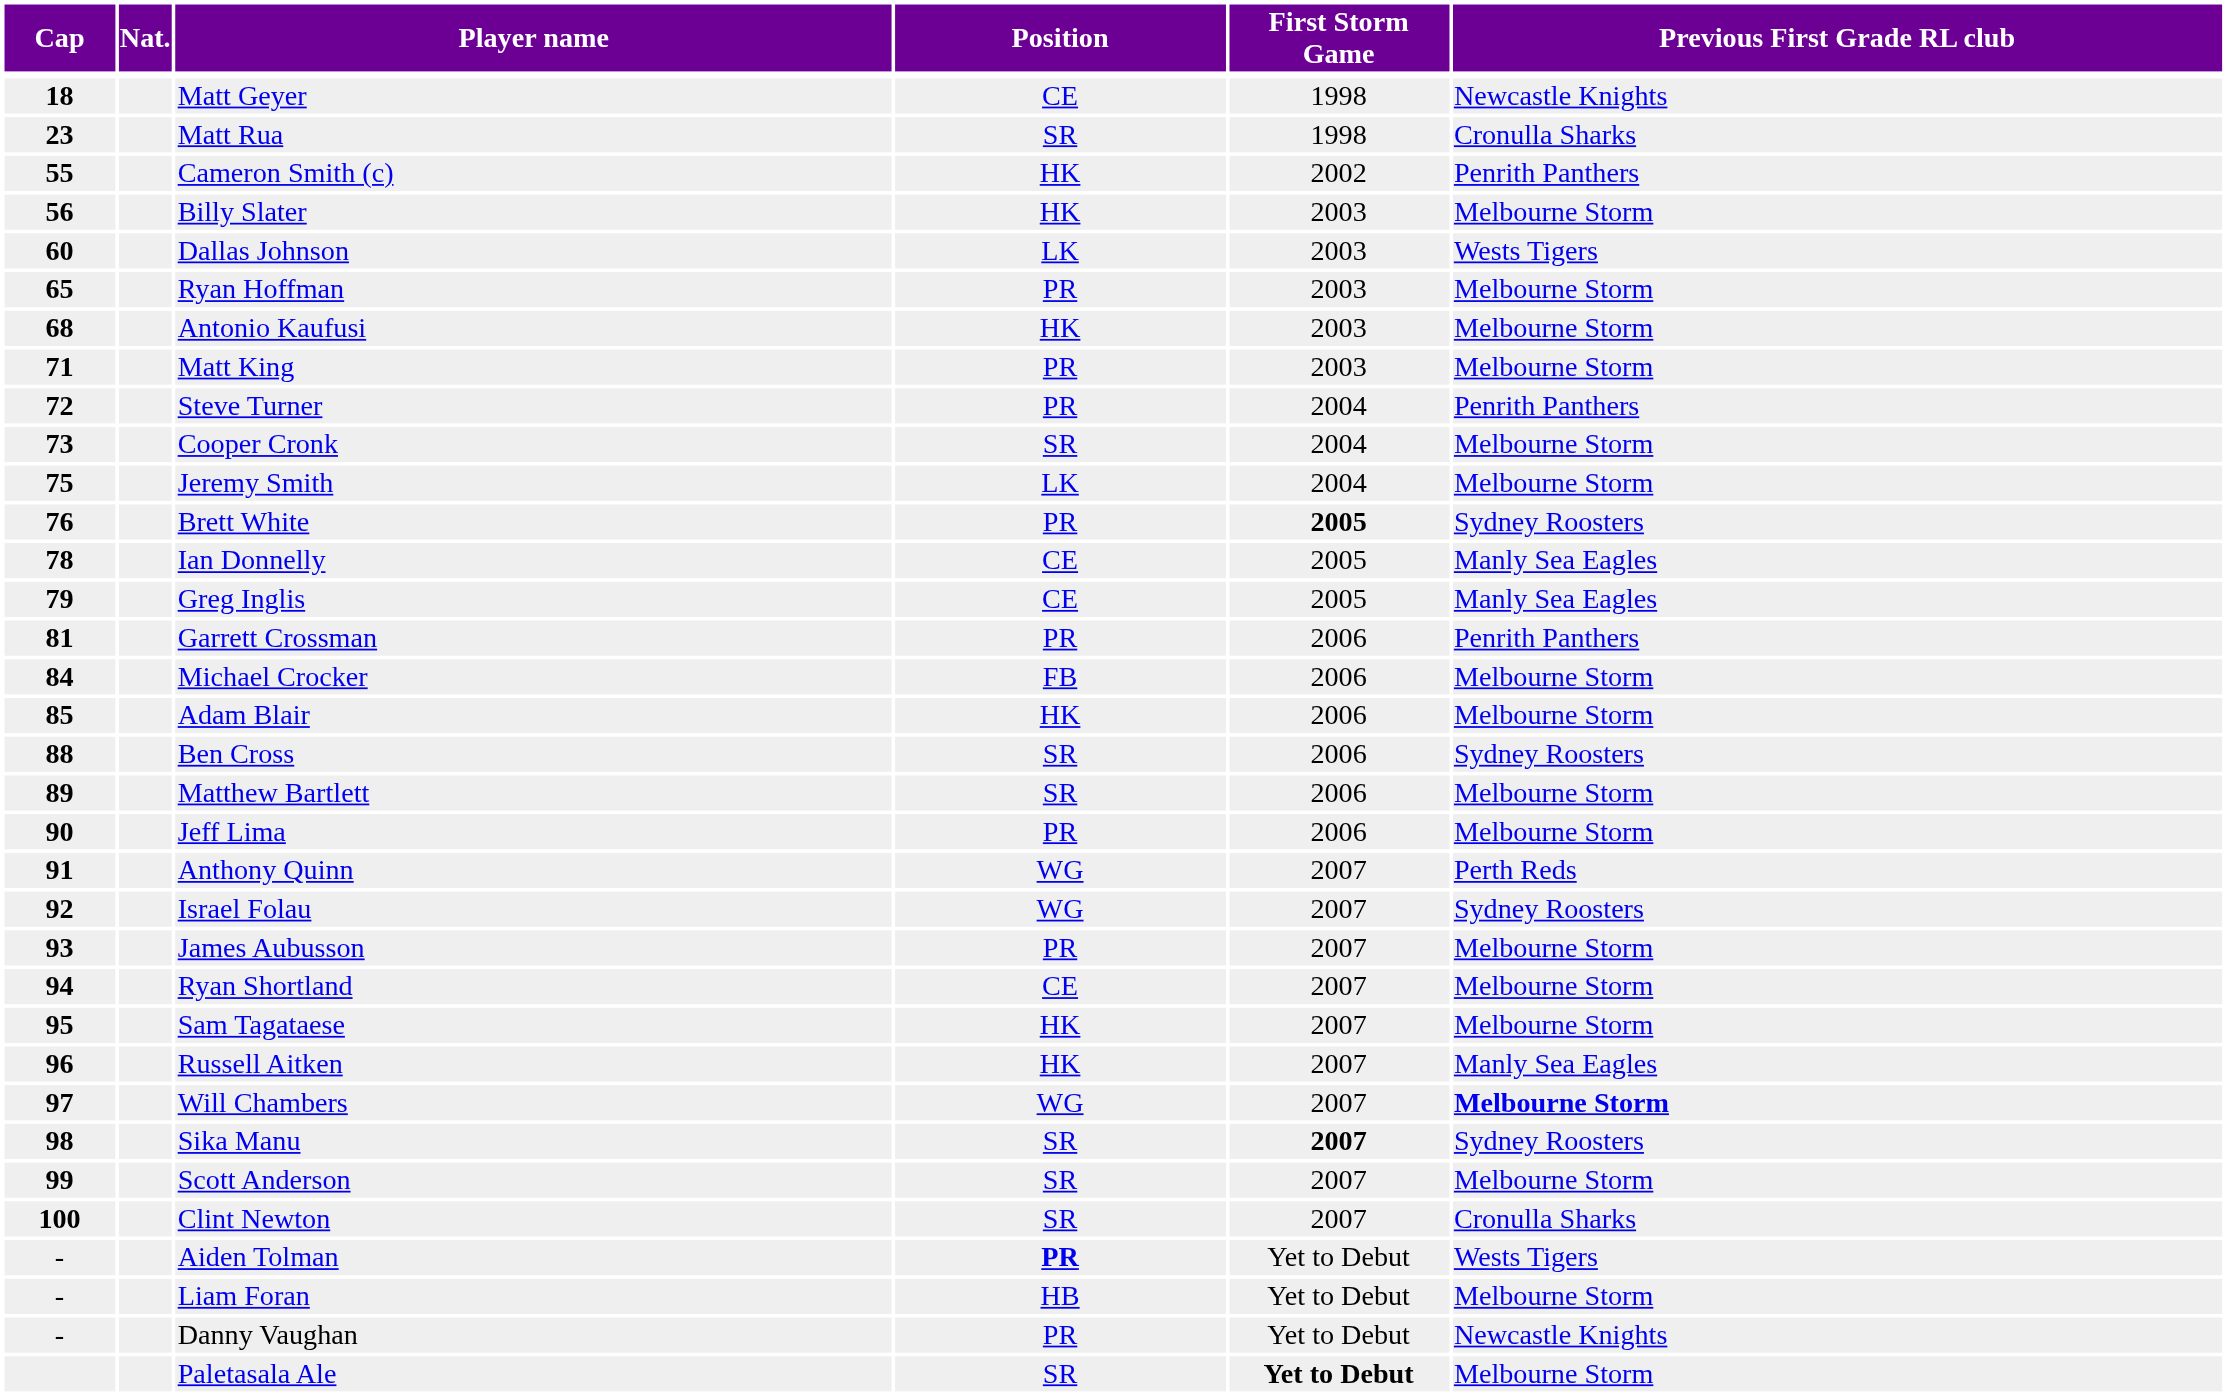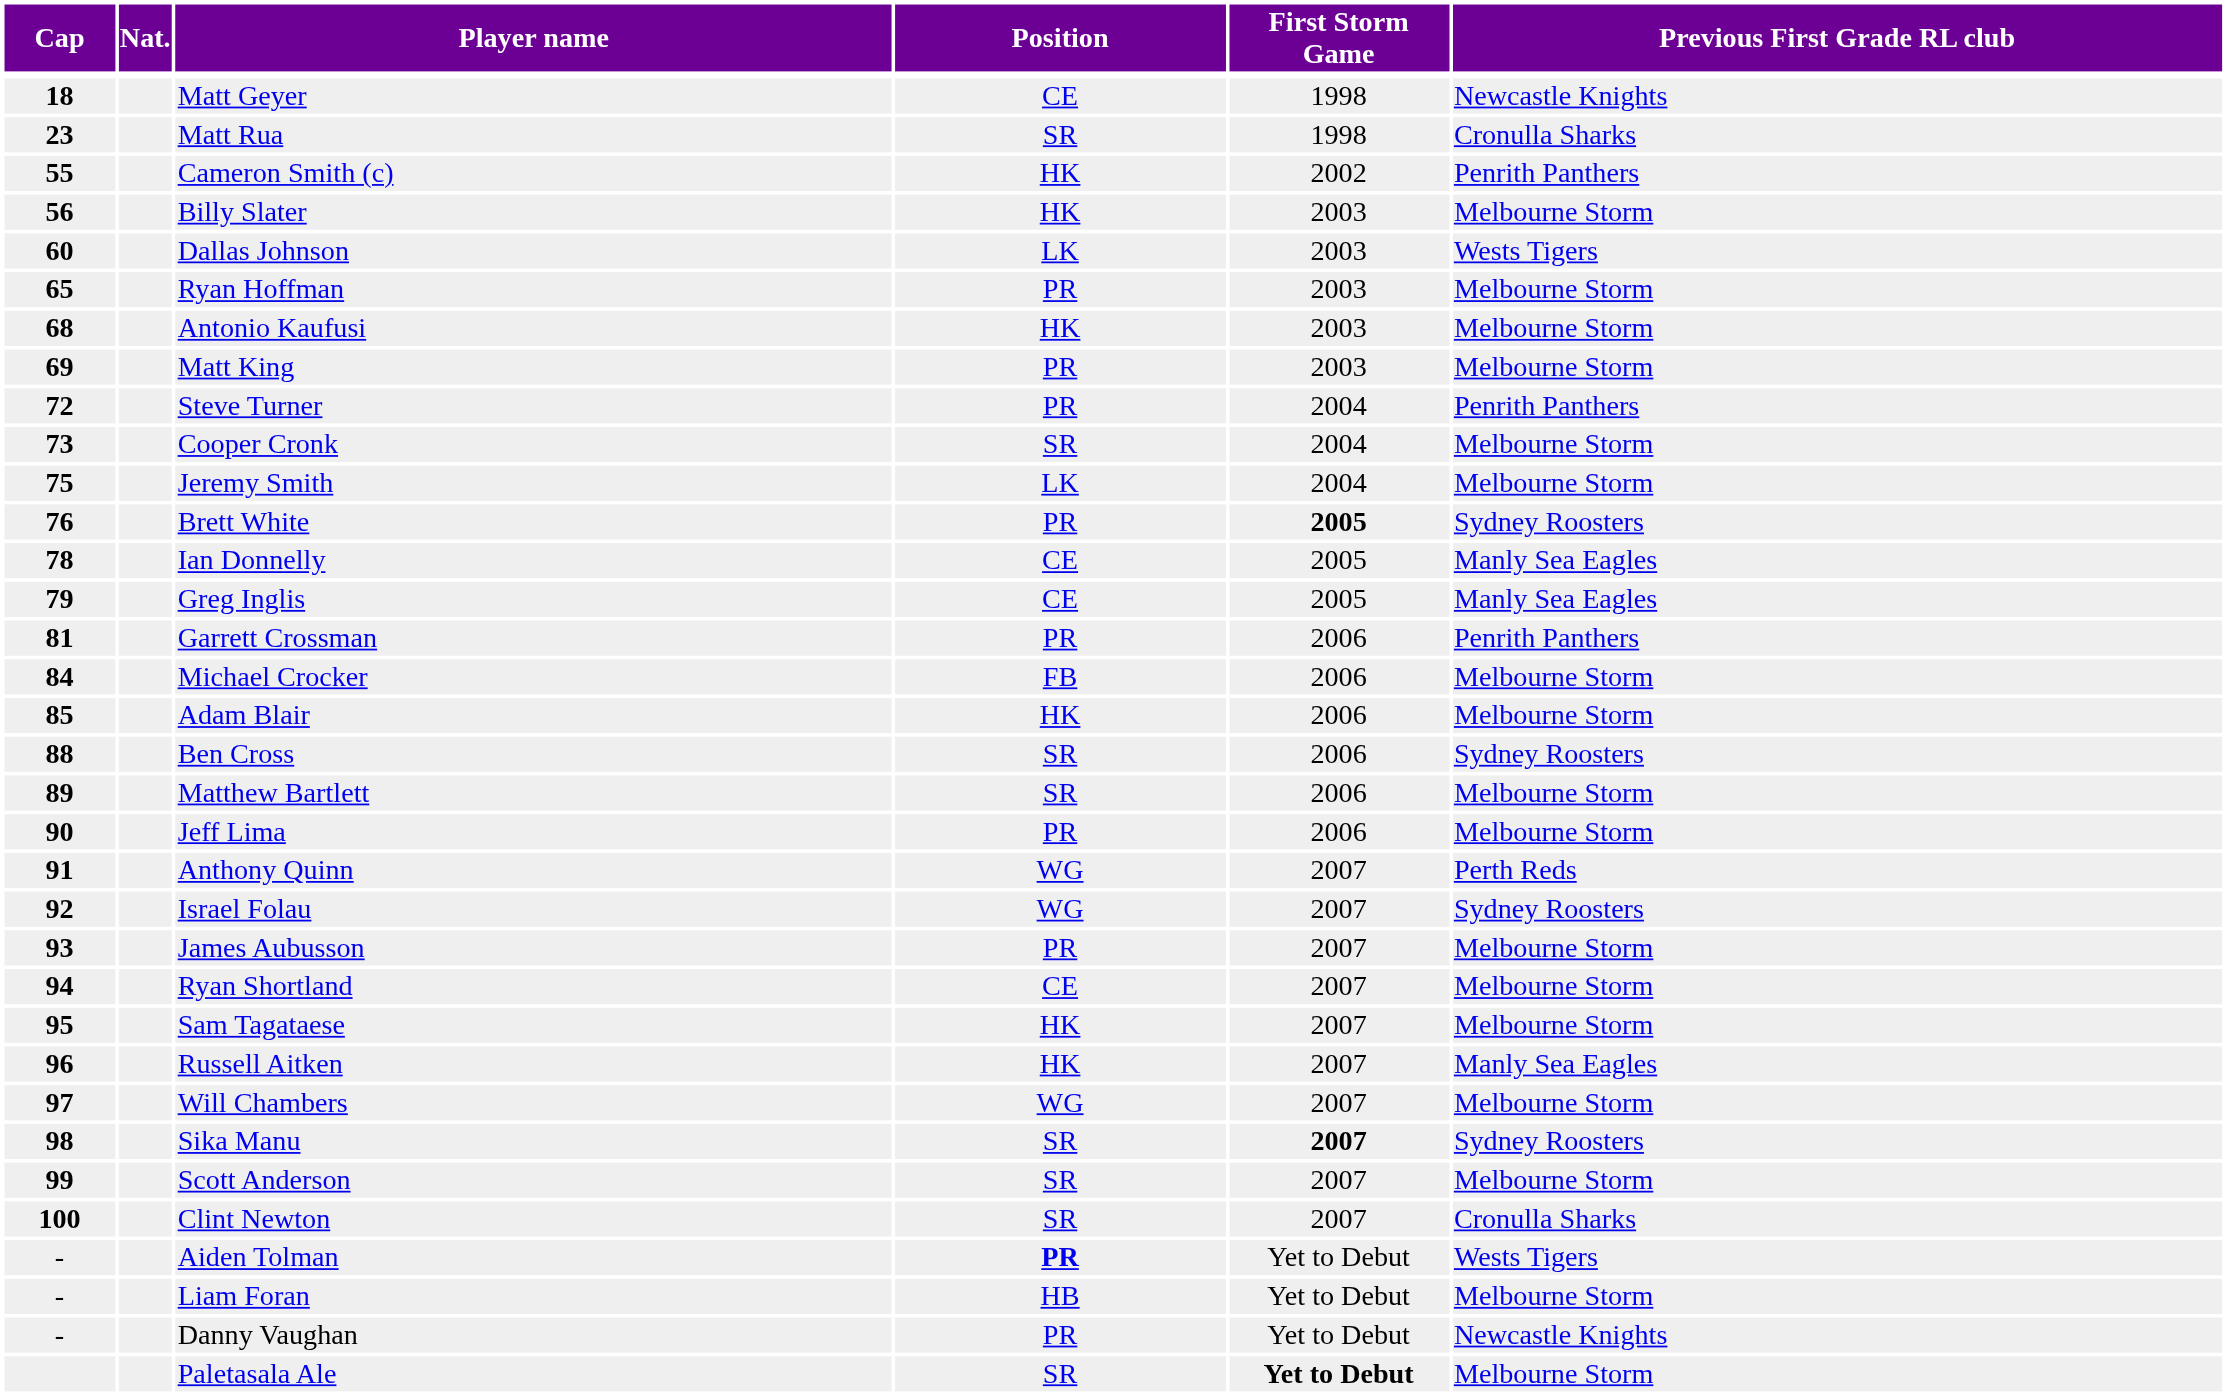 <table width=100%>
 <tr bgcolor=#6C0094 style="color:#FFFFFF">
 <th width=5%>Cap </th>
 <th width=1%>Nat.</th>
 <th !width=30%>Player name</th>
 <th width=15%>Position</th>
 <th width=10%>First Storm Game</th>
 <th width=35%>Previous First Grade RL club </th>
 </tr>
 <tr>
 </tr>
 <tr bgcolor=#EFEFEF>
 <td align=center><strong>18</strong></td>
 <td align=center></td>
 <td><a href='#'>Matt Geyer</a></td>
 <td align=center><a href='#'>CE</a></td>
 <td align=center>1998</td>
 <td> <a href='#'>Newcastle Knights</a></td>
 </tr>
 <tr bgcolor=#EFEFEF>
 <td align=center><strong>23</strong></td>
 <td align=center></td>
 <td><a href='#'>Matt Rua</a></td>
 <td align=center><a href='#'>SR</a></td>
 <td align=center>1998</td>
 <td> <a href='#'>Cronulla Sharks</a></td>
 </tr>
 <tr bgcolor=#EFEFEF>
 <td align=center><strong>55</strong></td>
 <td align=center></td>
 <td><a href='#'>Cameron Smith (c)</a></td>
 <td align=center><a href='#'>HK</a></td>
 <td align=center>2002</td>
 <td> <a href='#'>Penrith Panthers</a></td>
 </tr>
 <tr bgcolor=#EFEFEF>
 <td align=center><strong>56</strong></td>
 <td align=center></td>
 <td><a href='#'>Billy Slater</a></td>
 <td align=center><a href='#'>HK</a></td>
 <td align=center>2003</td>
 <td> <a href='#'>Melbourne Storm</a></td>
 </tr>
 <tr bgcolor=#EFEFEF>
 <td align=center><strong>60</strong></td>
 <td align=center></td>
 <td><a href='#'>Dallas Johnson</a></td>
 <td align=center><a href='#'>LK</a></td>
 <td align=center>2003</td>
 <td> <a href='#'>Wests Tigers</a></td>
 </tr>
 <tr bgcolor=#EFEFEF>
 <td align=center><strong>65</strong></td>
 <td align=center></td>
 <td><a href='#'>Ryan Hoffman</a></td>
 <td align=center><a href='#'>PR</a></td>
 <td align=center>2003</td>
 <td> <a href='#'>Melbourne Storm</a></td>
 </tr>
 <tr bgcolor=#EFEFEF>
 <td align=center><strong>68</strong></td>
 <td align=center></td>
 <td><a href='#'>Antonio Kaufusi</a></td>
 <td align=center><a href='#'>HK</a></td>
 <td align=center>2003</td>
 <td> <a href='#'>Melbourne Storm</a></td>
 </tr>
 <tr bgcolor=#EFEFEF>
-<td align=center><strong>71</strong></td>
+<td align=center><strong>69</strong></td>
 <td align=center></td>
 <td><a href='#'>Matt King</a></td>
 <td align=center><a href='#'>PR</a></td>
 <td align=center>2003</td>
 <td> <a href='#'>Melbourne Storm</a></td>
 </tr>
 <tr bgcolor=#EFEFEF>
 <td align=center><strong>72</strong></td>
 <td align=center></td>
 <td><a href='#'>Steve Turner</a></td>
 <td align=center><a href='#'>PR</a></td>
 <td align=center>2004</td>
 <td> <a href='#'>Penrith Panthers</a></td>
 </tr>
 <tr bgcolor=#EFEFEF>
 <td align=center><strong>73</strong></td>
 <td align=center></td>
 <td><a href='#'>Cooper Cronk</a></td>
 <td align=center><a href='#'>SR</a></td>
 <td align=center>2004</td>
 <td> <a href='#'>Melbourne Storm</a></td>
 </tr>
 <tr bgcolor=#EFEFEF>
 <td align=center><strong>75</strong></td>
 <td align=center></td>
 <td><a href='#'>Jeremy Smith</a></td>
 <td align=center><a href='#'>LK</a></td>
 <td align=center>2004</td>
 <td> <a href='#'>Melbourne Storm</a></td>
 </tr>
 <tr bgcolor=#EFEFEF>
 <td align=center><strong>76</strong></td>
 <td align=center></td>
 <td><a href='#'>Brett White</a></td>
 <td align=center><a href='#'>PR</a></td>
 <td align=center><strong>2005</strong></td>
 <td> <a href='#'>Sydney Roosters</a></td>
 </tr>
 <tr bgcolor=#EFEFEF>
 <td align=center><strong>78</strong></td>
 <td align=center></td>
 <td><a href='#'>Ian Donnelly</a></td>
 <td align=center><a href='#'>CE</a></td>
 <td align=center>2005</td>
 <td> <a href='#'>Manly Sea Eagles</a></td>
 </tr>
 <tr bgcolor=#EFEFEF>
 <td align=center><strong>79</strong></td>
 <td align=center></td>
 <td><a href='#'>Greg Inglis</a></td>
 <td align=center><a href='#'>CE</a></td>
 <td align=center>2005</td>
 <td> <a href='#'>Manly Sea Eagles</a></td>
 </tr>
 <tr bgcolor=#EFEFEF>
 <td align=center><strong>81</strong></td>
 <td align=center></td>
 <td><a href='#'>Garrett Crossman</a></td>
 <td align=center><a href='#'>PR</a></td>
 <td align=center>2006</td>
 <td> <a href='#'>Penrith Panthers</a></td>
 </tr>
 <tr bgcolor=#EFEFEF>
 <td align=center><strong>84</strong></td>
 <td align=center></td>
 <td><a href='#'>Michael Crocker</a></td>
 <td align=center><a href='#'>FB</a></td>
 <td align=center>2006</td>
 <td> <a href='#'>Melbourne Storm</a></td>
 </tr>
 <tr bgcolor=#EFEFEF>
 <td align=center><strong>85</strong></td>
 <td align=center></td>
 <td><a href='#'>Adam Blair</a></td>
 <td align=center><a href='#'>HK</a></td>
 <td align=center>2006</td>
 <td> <a href='#'>Melbourne Storm</a></td>
 </tr>
 <tr bgcolor=#EFEFEF>
 <td align=center><strong>88</strong></td>
 <td align=center></td>
 <td><a href='#'>Ben Cross</a></td>
 <td align=center><a href='#'>SR</a></td>
 <td align=center>2006</td>
 <td> <a href='#'>Sydney Roosters</a></td>
 </tr>
 <tr bgcolor=#EFEFEF>
 <td align=center><strong>89</strong></td>
 <td align=center></td>
 <td><a href='#'>Matthew Bartlett</a></td>
 <td align=center><a href='#'>SR</a></td>
 <td align=center>2006</td>
 <td> <a href='#'>Melbourne Storm</a></td>
 </tr>
 <tr bgcolor=#EFEFEF>
 <td align=center><strong>90</strong></td>
 <td align=center></td>
 <td><a href='#'>Jeff Lima</a></td>
 <td align=center><a href='#'>PR</a></td>
 <td align=center>2006</td>
 <td> <a href='#'>Melbourne Storm</a></td>
 </tr>
 <tr bgcolor=#EFEFEF>
 <td align=center><strong>91</strong></td>
 <td align=center></td>
 <td><a href='#'>Anthony Quinn</a></td>
 <td align=center><a href='#'>WG</a></td>
 <td align=center>2007</td>
 <td> <a href='#'>Perth Reds</a></td>
 </tr>
 <tr bgcolor=#EFEFEF>
 <td align=center><strong>92</strong></td>
 <td align=center></td>
 <td><a href='#'>Israel Folau</a></td>
 <td align=center><a href='#'>WG</a></td>
 <td align=center>2007</td>
 <td> <a href='#'>Sydney Roosters</a></td>
 </tr>
 <tr bgcolor=#EFEFEF>
 <td align=center><strong>93</strong></td>
 <td align=center></td>
 <td><a href='#'>James Aubusson</a></td>
 <td align=center><a href='#'>PR</a></td>
 <td align=center>2007</td>
 <td> <a href='#'>Melbourne Storm</a></td>
 </tr>
 <tr bgcolor=#EFEFEF>
 <td align=center><strong>94</strong></td>
 <td align=center></td>
 <td><a href='#'>Ryan Shortland</a></td>
 <td align=center><a href='#'>CE</a></td>
 <td align=center>2007</td>
 <td> <a href='#'>Melbourne Storm</a></td>
 </tr>
 <tr bgcolor=#EFEFEF>
 <td align=center><strong>95</strong></td>
 <td align=center></td>
 <td><a href='#'>Sam Tagataese</a></td>
 <td align=center><a href='#'>HK</a></td>
 <td align=center>2007</td>
 <td> <a href='#'>Melbourne Storm</a></td>
 </tr>
 <tr bgcolor=#EFEFEF>
 <td align=center><strong>96</strong></td>
 <td align=center></td>
 <td><a href='#'>Russell Aitken</a></td>
 <td align=center><a href='#'>HK</a></td>
 <td align=center>2007</td>
 <td> <a href='#'>Manly Sea Eagles</a></td>
 </tr>
 <tr bgcolor=#EFEFEF>
 <td align=center><strong>97</strong></td>
 <td align=center></td>
 <td><a href='#'>Will Chambers</a></td>
 <td align=center><a href='#'>WG</a></td>
 <td align=center>2007</td>
-<td><strong> <a href='#'>Melbourne Storm</a></strong></td>
+<td> <a href='#'>Melbourne Storm</a></td>
 </tr>
 <tr bgcolor=#EFEFEF>
 <td align=center><strong>98</strong></td>
 <td align=center></td>
 <td><a href='#'>Sika Manu</a></td>
 <td align=center><a href='#'>SR</a></td>
 <td align=center><strong>2007</strong></td>
 <td> <a href='#'>Sydney Roosters</a></td>
 </tr>
 <tr bgcolor=#EFEFEF>
 <td align=center><strong>99</strong></td>
 <td align=center></td>
 <td><a href='#'>Scott Anderson</a></td>
 <td align=center><a href='#'>SR</a></td>
 <td align=center>2007</td>
 <td> <a href='#'>Melbourne Storm</a></td>
 </tr>
 <tr bgcolor=#EFEFEF>
 <td align=center><strong>100</strong></td>
 <td align=center></td>
 <td><a href='#'>Clint Newton</a></td>
 <td align=center><a href='#'>SR</a></td>
 <td align=center>2007</td>
 <td> <a href='#'>Cronulla Sharks</a></td>
 </tr>
 <tr bgcolor=#EFEFEF>
 <td align=center>-</td>
 <td align=center></td>
 <td><a href='#'>Aiden Tolman</a></td>
 <td align=center><strong><a href='#'>PR</a></strong></td>
 <td align=center>Yet to Debut</td>
 <td> <a href='#'>Wests Tigers</a></td>
 </tr>
 <tr bgcolor=#EFEFEF>
 <td align=center>-</td>
 <td align=center></td>
 <td><a href='#'>Liam Foran</a></td>
 <td align=center><a href='#'>HB</a></td>
 <td align=center>Yet to Debut</td>
 <td> <a href='#'>Melbourne Storm</a></td>
 </tr>
 <tr bgcolor=#EFEFEF>
 <td align=center>-</td>
 <td align=center></td>
 <td>Danny Vaughan</td>
 <td align=center><a href='#'>PR</a></td>
 <td align=center>Yet to Debut</td>
 <td> <a href='#'>Newcastle Knights</a></td>
 </tr>
 <tr bgcolor=#EFEFEF>
 <td align=center></td>
 <td align=center></td>
 <td><a href='#'>Paletasala Ale</a></td>
 <td align=center><a href='#'>SR</a></td>
 <td align=center><strong>Yet to Debut</strong></td>
 <td> <a href='#'>Melbourne Storm</a></td>
 </tr>
 </table>
